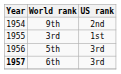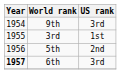 <table class=wikitable>
 <tr>
 <th>Year</th>
 <th>World rank</th>
 <th>US rank</th>
 </tr>
 <tr>
 <td>1954</td>
 <td align="center">9th</td>
-<td align="center">2nd</td>
+<td align="center">3rd</td>
 </tr>
 <tr>
 <td>1955</td>
 <td align="center">3rd</td>
 <td align="center">1st</td>
 </tr>
 <tr>
 <td>1956</td>
 <td align="center">5th</td>
-<td align="center">3rd</td>
+<td align="center">2nd</td>
 </tr>
 <tr>
 <td><strong>1957</strong></td>
 <td align="center">6th</td>
 <td align="center">3rd</td>
 </tr>
 <tr>
 </tr>
 </table>
